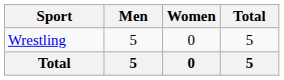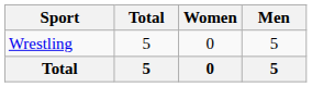 <table class="wikitable sortable" style="text-align:center;">
 <tr>
 <th width=100>Sport</th>
+<th width=55>Total</th>
+<th width=55>Women</th>
 <th width=55>Men</th>
-<th width=55>Women</th>
-<th width=55>Total</th>
 </tr>
 <tr>
 <td align=left><a href='#'>Wrestling</a></td>
 <td>5</td>
 <td>0</td>
 <td>5</td>
 </tr>
 <tr>
 <th>Total</th>
 <th>5</th>
 <th>0</th>
 <th>5</th>
 </tr>
 </table>
